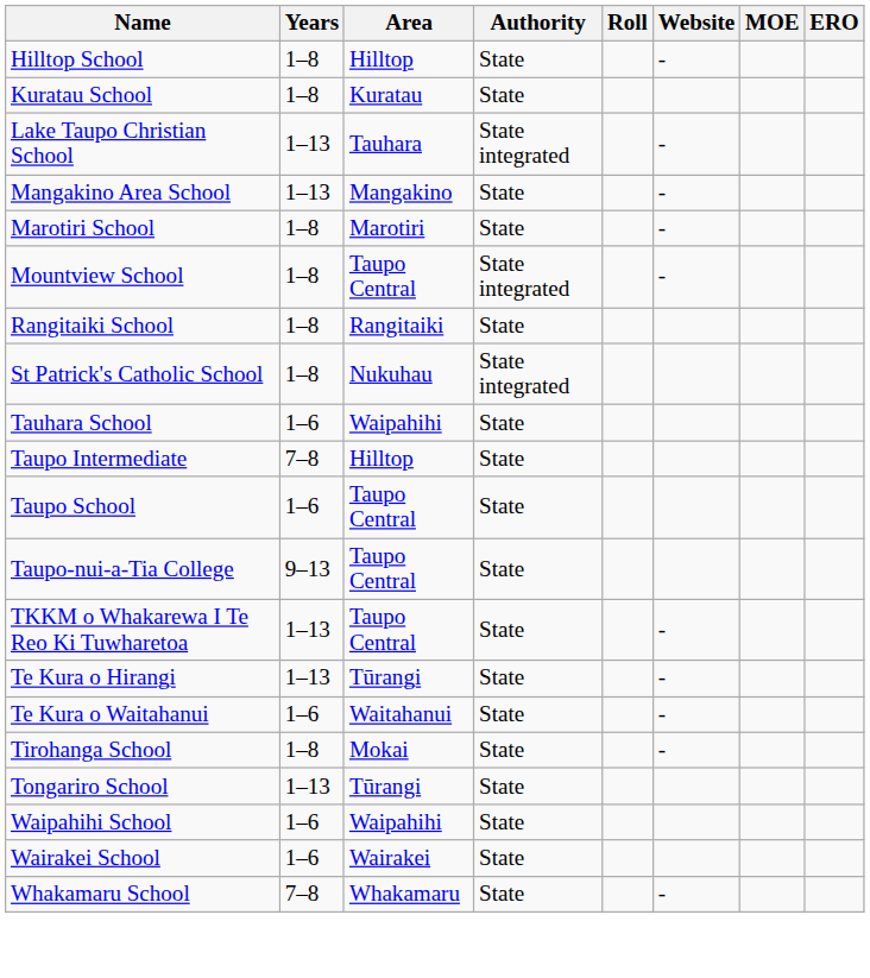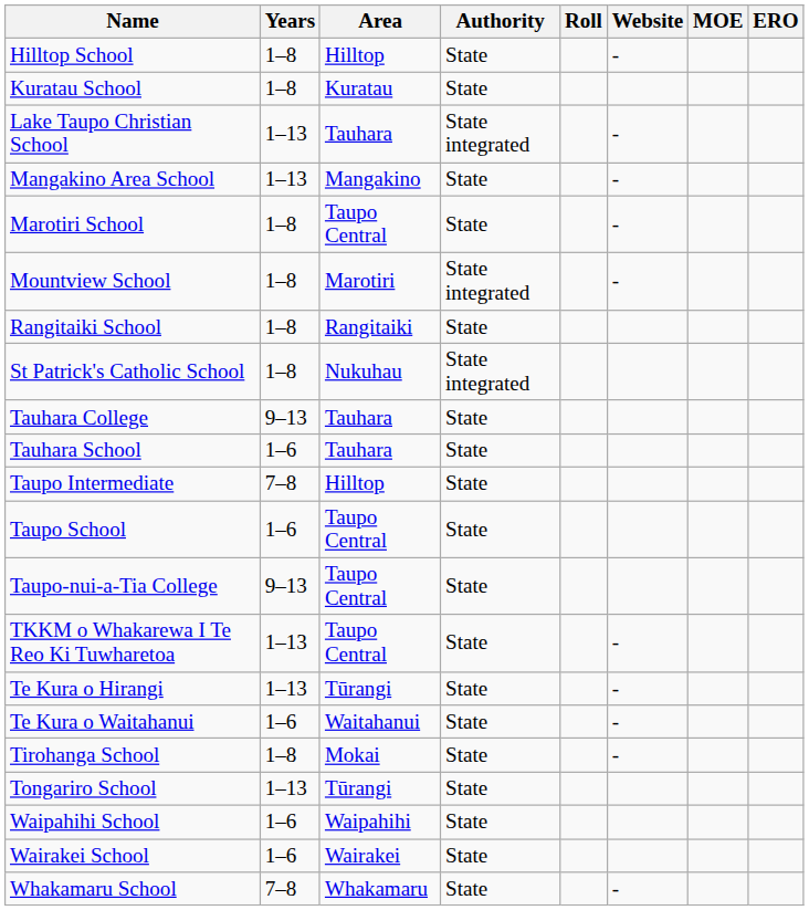 <table class="wikitable sortable">
 <tr>
 <th>Name</th>
 <th>Years</th>
 <th>Area</th>
 <th>Authority</th>
 <th>Roll</th>
 <th>Website</th>
 <th>MOE</th>
 <th>ERO</th>
 </tr>
 <tr>
 <td><a href='#'>Hilltop School</a></td>
 <td>1–8</td>
 <td><a href='#'>Hilltop</a></td>
 <td>State</td>
 <td></td>
 <td>-</td>
 <td></td>
 <td></td>
 </tr>
 <tr>
 <td><a href='#'>Kuratau School</a></td>
 <td>1–8</td>
 <td><a href='#'>Kuratau</a></td>
 <td>State</td>
 <td></td>
 <td></td>
 <td></td>
 <td></td>
 </tr>
 <tr>
 <td><a href='#'>Lake Taupo Christian School</a></td>
 <td>1–13</td>
 <td><a href='#'>Tauhara</a></td>
 <td>State integrated</td>
 <td></td>
 <td>-</td>
 <td></td>
 <td></td>
 </tr>
 <tr>
 <td><a href='#'>Mangakino Area School</a></td>
 <td>1–13</td>
 <td><a href='#'>Mangakino</a></td>
 <td>State</td>
 <td></td>
 <td>-</td>
 <td></td>
 <td></td>
 </tr>
 <tr>
 <td><a href='#'>Marotiri School</a></td>
 <td>1–8</td>
-<td><a href='#'>Marotiri</a></td>
+<td><a href='#'>Taupo Central</a></td>
 <td>State</td>
 <td></td>
 <td>-</td>
 <td></td>
 <td></td>
 </tr>
 <tr>
 <td><a href='#'>Mountview School</a></td>
 <td>1–8</td>
-<td><a href='#'>Taupo Central</a></td>
+<td><a href='#'>Marotiri</a></td>
 <td>State integrated</td>
 <td></td>
 <td>-</td>
 <td></td>
 <td></td>
 </tr>
 <tr>
 <td><a href='#'>Rangitaiki School</a></td>
 <td>1–8</td>
 <td><a href='#'>Rangitaiki</a></td>
 <td>State</td>
 <td></td>
 <td></td>
 <td></td>
 <td></td>
 </tr>
 <tr>
 <td><a href='#'>St Patrick's Catholic School</a></td>
 <td>1–8</td>
 <td><a href='#'>Nukuhau</a></td>
 <td>State integrated</td>
 <td></td>
 <td></td>
 <td></td>
 <td></td>
 </tr>
 <tr>
+<td><a href='#'>Tauhara College</a></td>
+<td>9–13</td>
+<td><a href='#'>Tauhara</a></td>
+<td>State</td>
+<td></td>
+<td></td>
+<td></td>
+<td></td>
+</tr>
+<tr>
 <td><a href='#'>Tauhara School</a></td>
 <td>1–6</td>
-<td><a href='#'>Waipahihi</a></td>
+<td><a href='#'>Tauhara</a></td>
 <td>State</td>
 <td></td>
 <td></td>
 <td></td>
 <td></td>
 </tr>
 <tr>
 <td><a href='#'>Taupo Intermediate</a></td>
 <td>7–8</td>
 <td><a href='#'>Hilltop</a></td>
 <td>State</td>
 <td></td>
 <td></td>
 <td></td>
 <td></td>
 </tr>
 <tr>
 <td><a href='#'>Taupo School</a></td>
 <td>1–6</td>
 <td><a href='#'>Taupo Central</a></td>
 <td>State</td>
 <td></td>
 <td></td>
 <td></td>
 <td></td>
 </tr>
 <tr>
 <td><a href='#'>Taupo-nui-a-Tia College</a></td>
 <td>9–13</td>
 <td><a href='#'>Taupo Central</a></td>
 <td>State</td>
 <td></td>
 <td></td>
 <td></td>
 <td></td>
 </tr>
 <tr>
 <td><a href='#'>TKKM o Whakarewa I Te Reo Ki Tuwharetoa</a></td>
 <td>1–13</td>
 <td><a href='#'>Taupo Central</a></td>
 <td>State</td>
 <td></td>
 <td>-</td>
 <td></td>
 <td></td>
 </tr>
 <tr>
 <td><a href='#'>Te Kura o Hirangi</a></td>
 <td>1–13</td>
 <td><a href='#'>Tūrangi</a></td>
 <td>State</td>
 <td></td>
 <td>-</td>
 <td></td>
 <td></td>
 </tr>
 <tr>
 <td><a href='#'>Te Kura o Waitahanui</a></td>
 <td>1–6</td>
 <td><a href='#'>Waitahanui</a></td>
 <td>State</td>
 <td></td>
 <td>-</td>
 <td></td>
 <td></td>
 </tr>
 <tr>
 <td><a href='#'>Tirohanga School</a></td>
 <td>1–8</td>
 <td><a href='#'>Mokai</a></td>
 <td>State</td>
 <td></td>
 <td>-</td>
 <td></td>
 <td></td>
 </tr>
 <tr>
 <td><a href='#'>Tongariro School</a></td>
 <td>1–13</td>
 <td><a href='#'>Tūrangi</a></td>
 <td>State</td>
 <td></td>
 <td></td>
 <td></td>
 <td></td>
 </tr>
 <tr>
 <td><a href='#'>Waipahihi School</a></td>
 <td>1–6</td>
 <td><a href='#'>Waipahihi</a></td>
 <td>State</td>
 <td></td>
 <td></td>
 <td></td>
 <td></td>
 </tr>
 <tr>
 <td><a href='#'>Wairakei School</a></td>
 <td>1–6</td>
 <td><a href='#'>Wairakei</a></td>
 <td>State</td>
 <td></td>
 <td></td>
 <td></td>
 <td></td>
 </tr>
 <tr>
 <td><a href='#'>Whakamaru School</a></td>
 <td>7–8</td>
 <td><a href='#'>Whakamaru</a></td>
 <td>State</td>
 <td></td>
 <td>-</td>
 <td></td>
 <td></td>
 </tr>
 </table>
